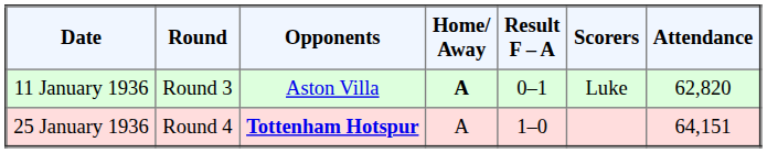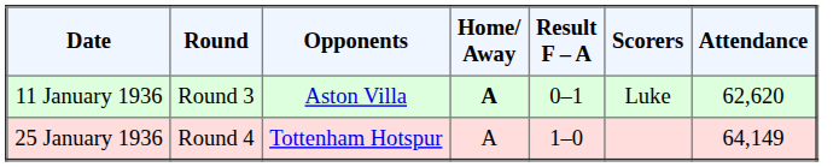 <table border="2" cellpadding="4" style="border-collapse:collapse; text-align:center; font-size:smaller;">
 <tr style="background:#f0f6ff;">
 <th><strong>Date</strong></th>
 <th><strong>Round</strong></th>
 <th><strong>Opponents</strong></th>
 <th><strong>Home/<br>Away</strong></th>
 <th><strong>Result<br>F – A</strong></th>
 <th><strong>Scorers</strong></th>
 <th><strong>Attendance</strong></th>
 </tr>
 <tr style="background:#dfd;">
 <td>11 January 1936</td>
 <td>Round 3</td>
 <td><a href='#'>Aston Villa</a></td>
 <td><strong>A</strong></td>
 <td>0–1</td>
 <td>Luke</td>
-<td>62,820</td>
+<td>62,620</td>
 </tr>
 <tr style="background:#fdd;">
 <td>25 January 1936</td>
 <td>Round 4</td>
-<td><strong><a href='#'>Tottenham Hotspur</a></strong></td>
+<td><a href='#'>Tottenham Hotspur</a></td>
 <td>A</td>
 <td>1–0</td>
 <td></td>
-<td>64,151</td>
+<td>64,149</td>
 </tr>
 </table>
